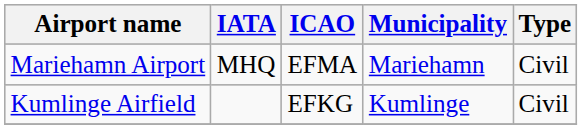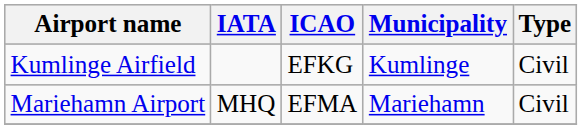 <table class="wikitable sortable">
 <tr>
 <th>Airport name</th>
 <th><a href='#'>IATA</a></th>
 <th><a href='#'>ICAO</a></th>
 <th><a href='#'>Municipality</a></th>
 <th>Type</th>
 </tr>
 <tr>
+<td><a href='#'>Kumlinge Airfield</a></td>
+<td></td>
+<td>EFKG</td>
+<td><a href='#'>Kumlinge</a></td>
+<td>Civil</td>
+</tr>
+<tr>
 <td><a href='#'>Mariehamn Airport</a></td>
 <td>MHQ</td>
 <td>EFMA</td>
 <td><a href='#'>Mariehamn</a></td>
 <td>Civil</td>
 </tr>
 <tr>
-<td><a href='#'>Kumlinge Airfield</a></td>
-<td></td>
-<td>EFKG</td>
-<td><a href='#'>Kumlinge</a></td>
-<td>Civil</td>
-</tr>
-<tr>
 </tr>
 </table>
